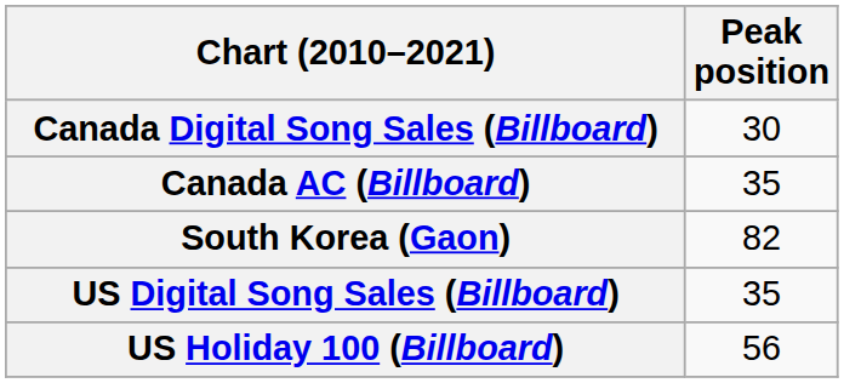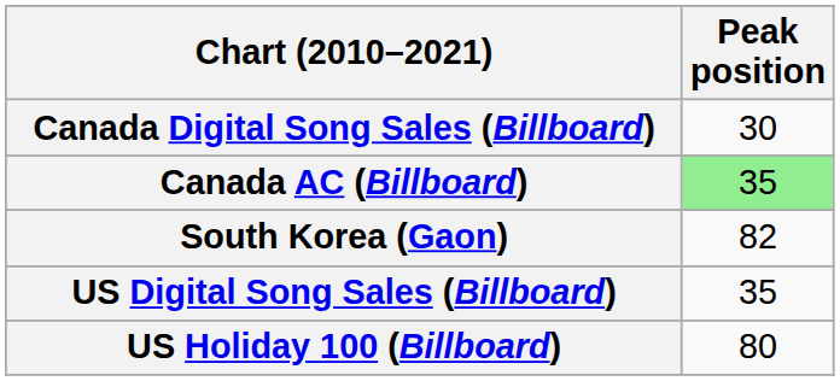 <table class="wikitable sortable plainrowheaders" style="text-align:center">
 <tr>
 <th scope="col" style="width:19em;">Chart (2010–2021)</th>
 <th scope="col">Peak<br>position</th>
 </tr>
 <tr>
 <th scope="row">Canada <a href='#'>Digital Song Sales</a> (<em><a href='#'>Billboard</a></em>)</th>
 <td>30</td>
 </tr>
 <tr>
 <th scope="row">Canada <a href='#'>AC</a> (<em><a href='#'>Billboard</a></em>)</th>
-<td>35</td>
+<td style="background: lightgreen;">35</td>
 </tr>
 <tr>
 <th scope="row">South Korea (<a href='#'>Gaon</a>)</th>
 <td>82</td>
 </tr>
 <tr>
 <th scope="row">US <a href='#'>Digital Song Sales</a> (<em><a href='#'>Billboard</a></em>)</th>
 <td>35</td>
 </tr>
 <tr>
 <th scope="row">US <a href='#'>Holiday 100</a> (<em><a href='#'>Billboard</a></em>)</th>
-<td>56</td>
+<td>80</td>
 </tr>
 </table>
